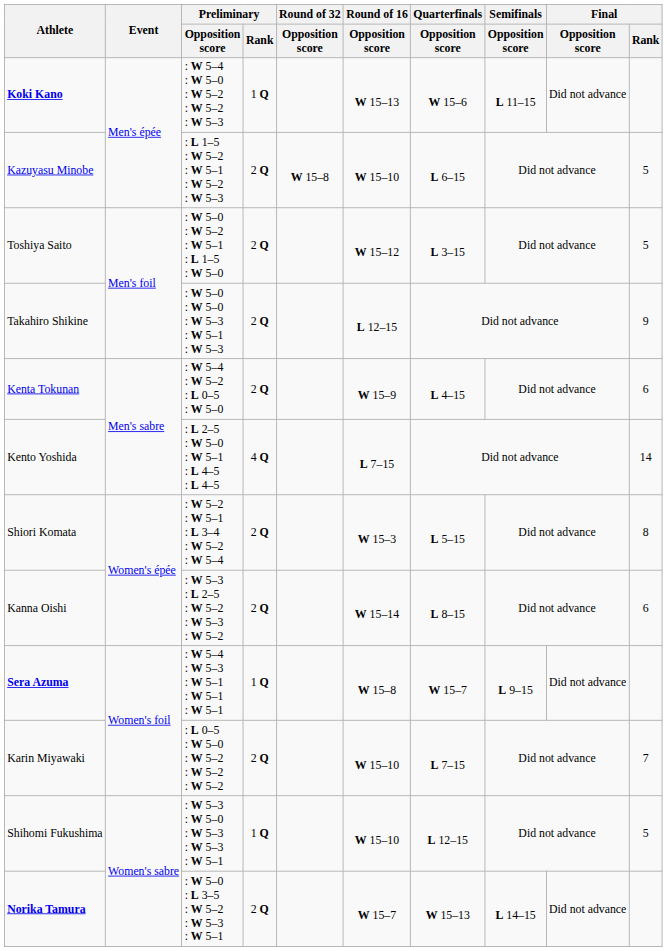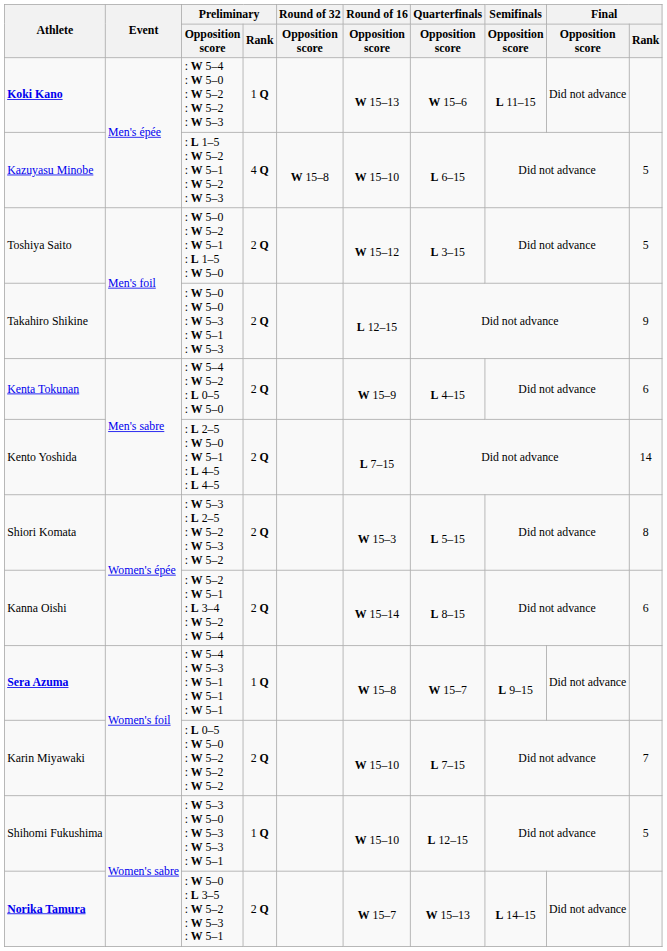 <table class=wikitable style=font-size:90%;text-align:center>
 <tr>
 <th rowspan="2">Athlete</th>
 <th rowspan="2">Event</th>
 <th colspan="2">Preliminary</th>
 <th>Round of 32</th>
 <th>Round of 16</th>
 <th>Quarterfinals</th>
 <th>Semifinals</th>
 <th colspan="2">Final</th>
 </tr>
 <tr>
 <th>Opposition<br> score</th>
 <th>Rank</th>
 <th>Opposition<br> score</th>
 <th>Opposition<br> score</th>
 <th>Opposition<br> score</th>
 <th>Opposition<br> score</th>
 <th>Opposition<br> score</th>
 <th>Rank</th>
 </tr>
 <tr>
 <td style="text-align:left"><strong><a href='#'>Koki Kano</a></strong></td>
 <td style="text-align:left" rowspan=2><a href='#'>Men's épée</a></td>
 <td style="text-align:left">: <strong>W</strong> 5–4<br>: <strong>W</strong> 5–0<br>: <strong>W</strong> 5–2<br>: <strong>W</strong> 5–2<br>: <strong>W</strong> 5–3</td>
 <td>1 <strong>Q</strong></td>
 <td></td>
 <td><br><strong>W</strong> 15–13</td>
 <td><br><strong>W</strong> 15–6</td>
 <td><br><strong>L</strong> 11–15</td>
 <td>Did not advance</td>
 <td></td>
 </tr>
 <tr>
 <td style="text-align:left"><a href='#'>Kazuyasu Minobe</a></td>
 <td style="text-align:left">: <strong>L</strong> 1–5<br>: <strong>W</strong> 5–2<br>: <strong>W</strong> 5–1<br>: <strong>W</strong> 5–2<br>: <strong>W</strong> 5–3</td>
-<td>2 <strong>Q</strong></td>
+<td>4 <strong>Q</strong></td>
 <td><br><strong>W</strong> 15–8</td>
 <td><br><strong>W</strong> 15–10</td>
 <td><br><strong>L</strong> 6–15</td>
 <td colspan=2>Did not advance</td>
 <td>5</td>
 </tr>
 <tr>
 <td style="text-align:left">Toshiya Saito</td>
 <td style="text-align:left" rowspan=2><a href='#'>Men's foil</a></td>
 <td style="text-align:left">: <strong>W</strong> 5–0<br>: <strong>W</strong> 5–2<br>: <strong>W</strong> 5–1<br>: <strong>L</strong> 1–5<br>: <strong>W</strong> 5–0</td>
 <td>2 <strong>Q</strong></td>
 <td></td>
 <td><br><strong>W</strong> 15–12</td>
 <td><br><strong>L</strong> 3–15</td>
 <td colspan=2>Did not advance</td>
 <td>5</td>
 </tr>
 <tr>
 <td style="text-align:left">Takahiro Shikine</td>
 <td style="text-align:left">: <strong>W</strong> 5–0<br>: <strong>W</strong> 5–0<br>: <strong>W</strong> 5–3<br>: <strong>W</strong> 5–1<br>: <strong>W</strong> 5–3</td>
 <td>2 <strong>Q</strong></td>
 <td></td>
 <td><br><strong>L</strong> 12–15</td>
 <td colspan=3>Did not advance</td>
 <td>9</td>
 </tr>
 <tr>
 <td style="text-align:left"><a href='#'>Kenta Tokunan</a></td>
 <td style="text-align:left" rowspan=2><a href='#'>Men's sabre</a></td>
 <td style="text-align:left">: <strong>W</strong> 5–4<br>: <strong>W</strong> 5–2<br>: <strong>L</strong> 0–5<br>: <strong>W</strong> 5–0</td>
 <td>2 <strong>Q</strong></td>
 <td></td>
 <td><br><strong>W</strong> 15–9</td>
 <td><br><strong>L</strong> 4–15</td>
 <td colspan=2>Did not advance</td>
 <td>6</td>
 </tr>
 <tr>
 <td style="text-align:left">Kento Yoshida</td>
 <td style="text-align:left">: <strong>L</strong> 2–5<br>: <strong>W</strong> 5–0<br>: <strong>W</strong> 5–1<br>: <strong>L</strong> 4–5<br>: <strong>L</strong> 4–5</td>
-<td>4 <strong>Q</strong></td>
+<td>2 <strong>Q</strong></td>
 <td></td>
 <td><br><strong>L</strong> 7–15</td>
 <td colspan=3>Did not advance</td>
 <td>14</td>
 </tr>
 <tr>
 <td style="text-align:left">Shiori Komata</td>
 <td style="text-align:left" rowspan=2><a href='#'>Women's épée</a></td>
-<td style="text-align:left">: <strong>W</strong> 5–2<br>: <strong>W</strong> 5–1<br>: <strong>L</strong> 3–4<br>: <strong>W</strong> 5–2<br>: <strong>W</strong> 5–4</td>
+<td style="text-align:left">: <strong>W</strong> 5–3<br>: <strong>L</strong> 2–5<br>: <strong>W</strong> 5–2<br>: <strong>W</strong> 5–3<br>: <strong>W</strong> 5–2</td>
 <td>2 <strong>Q</strong></td>
 <td></td>
 <td><br><strong>W</strong> 15–3</td>
 <td><br><strong>L</strong> 5–15</td>
 <td colspan=2>Did not advance</td>
 <td>8</td>
 </tr>
 <tr>
 <td style="text-align:left">Kanna Oishi</td>
-<td style="text-align:left">: <strong>W</strong> 5–3<br>: <strong>L</strong> 2–5<br>: <strong>W</strong> 5–2<br>: <strong>W</strong> 5–3<br>: <strong>W</strong> 5–2</td>
+<td style="text-align:left">: <strong>W</strong> 5–2<br>: <strong>W</strong> 5–1<br>: <strong>L</strong> 3–4<br>: <strong>W</strong> 5–2<br>: <strong>W</strong> 5–4</td>
 <td>2 <strong>Q</strong></td>
 <td></td>
 <td><br><strong>W</strong> 15–14</td>
 <td><br><strong>L</strong> 8–15</td>
 <td colspan=2>Did not advance</td>
 <td>6</td>
 </tr>
 <tr>
 <td style="text-align:left"><strong><a href='#'>Sera Azuma</a></strong></td>
 <td style="text-align:left" rowspan=2><a href='#'>Women's foil</a></td>
 <td style="text-align:left">: <strong>W</strong> 5–4<br>: <strong>W</strong> 5–3<br>: <strong>W</strong> 5–1<br>: <strong>W</strong> 5–1<br>: <strong>W</strong> 5–1</td>
 <td>1 <strong>Q</strong></td>
 <td></td>
 <td><br><strong>W</strong> 15–8</td>
 <td><br><strong>W</strong> 15–7</td>
 <td><br><strong>L</strong> 9–15</td>
 <td>Did not advance</td>
 <td></td>
 </tr>
 <tr>
 <td style="text-align:left">Karin Miyawaki</td>
 <td style="text-align:left">: <strong>L</strong> 0–5<br>: <strong>W</strong> 5–0<br>: <strong>W</strong> 5–2<br>: <strong>W</strong> 5–2<br>: <strong>W</strong> 5–2</td>
 <td>2 <strong>Q</strong></td>
 <td></td>
 <td><br><strong>W</strong> 15–10</td>
 <td><br><strong>L</strong> 7–15</td>
 <td colspan=2>Did not advance</td>
 <td>7</td>
 </tr>
 <tr>
 <td style="text-align:left">Shihomi Fukushima</td>
 <td style="text-align:left" rowspan=2><a href='#'>Women's sabre</a></td>
 <td style="text-align:left">: <strong>W</strong> 5–3<br>: <strong>W</strong> 5–0<br>: <strong>W</strong> 5–3<br>: <strong>W</strong> 5–3<br>: <strong>W</strong> 5–1</td>
 <td>1 <strong>Q</strong></td>
 <td></td>
 <td><br><strong>W</strong> 15–10</td>
 <td><br><strong>L</strong> 12–15</td>
 <td colspan=2>Did not advance</td>
 <td>5</td>
 </tr>
 <tr>
 <td style="text-align:left"><strong><a href='#'>Norika Tamura</a></strong></td>
 <td style="text-align:left">: <strong>W</strong> 5–0<br>: <strong>L</strong> 3–5<br>: <strong>W</strong> 5–2<br>: <strong>W</strong> 5–3<br>: <strong>W</strong> 5–1</td>
 <td>2 <strong>Q</strong></td>
 <td></td>
 <td><br><strong>W</strong> 15–7</td>
 <td><br><strong>W</strong> 15–13</td>
 <td><br><strong>L</strong> 14–15</td>
 <td>Did not advance</td>
 <td></td>
 </tr>
 </table>
